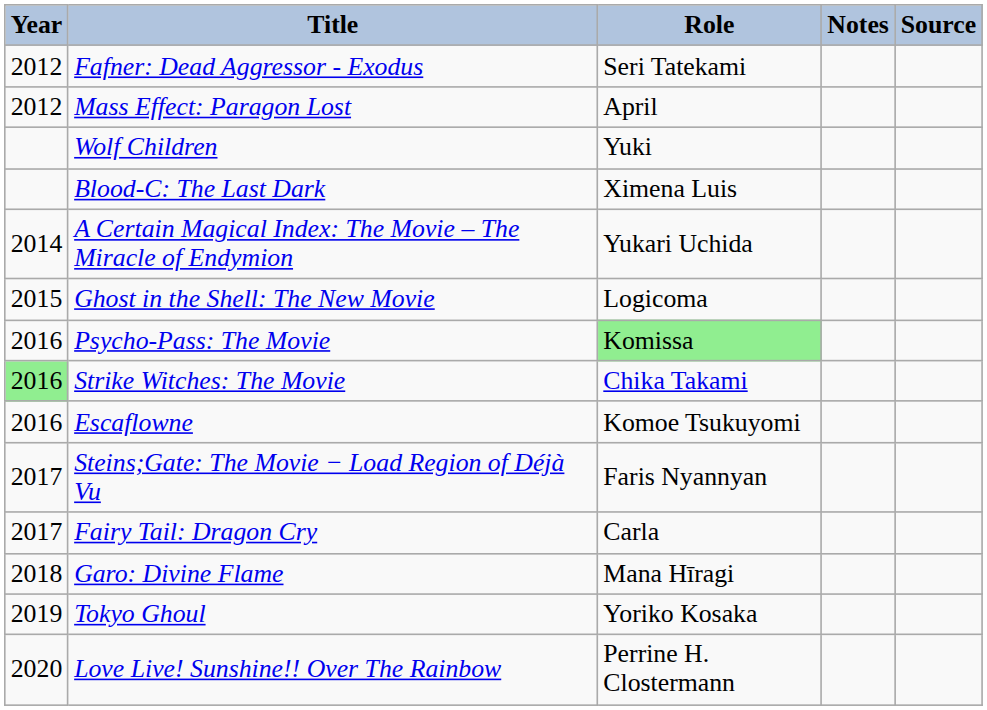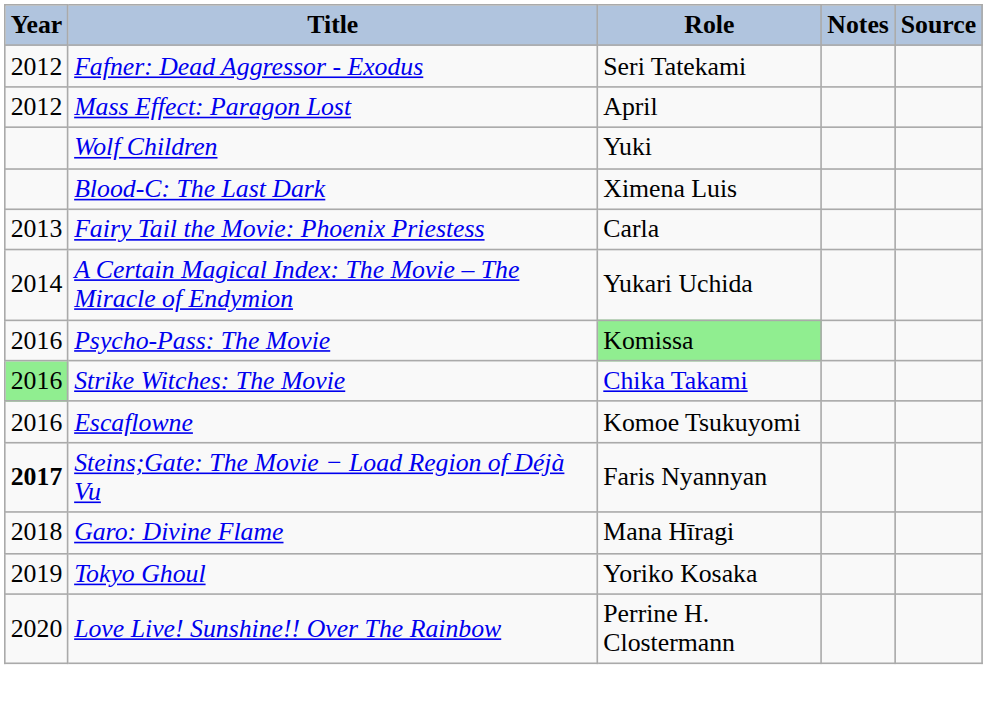 <table class="wikitable sortable plainrowheaders" style="width=100%;">
 <tr>
 <th style="background:#b0c4de;">Year</th>
 <th style="background:#b0c4de;">Title</th>
 <th style="background:#b0c4de;">Role</th>
 <th style="background:#b0c4de;">Notes</th>
 <th style="background:#b0c4de;">Source</th>
 </tr>
 <tr>
 <td>2012</td>
 <td><em><a href='#'>Fafner: Dead Aggressor - Exodus</a></em></td>
 <td>Seri Tatekami</td>
 <td></td>
 <td></td>
 </tr>
 <tr>
 <td>2012</td>
 <td><em><a href='#'>Mass Effect: Paragon Lost</a></em></td>
 <td>April</td>
 <td></td>
 <td></td>
 </tr>
 <tr>
 <td></td>
 <td><em><a href='#'>Wolf Children</a></em></td>
 <td>Yuki</td>
 <td></td>
 <td></td>
 </tr>
 <tr>
 <td></td>
 <td><em><a href='#'>Blood-C: The Last Dark</a></em></td>
 <td>Ximena Luis</td>
 <td></td>
 <td></td>
 </tr>
 <tr>
-<td>2014</td>
-<td><em><a href='#'>A Certain Magical Index: The Movie – The Miracle of Endymion</a></em></td>
-<td>Yukari Uchida</td>
+<td>2013</td>
+<td><em><a href='#'>Fairy Tail the Movie: Phoenix Priestess</a></em></td>
+<td>Carla</td>
 <td></td>
 <td></td>
 </tr>
 <tr>
-<td>2015</td>
-<td><em><a href='#'>Ghost in the Shell: The New Movie</a></em></td>
-<td>Logicoma</td>
+<td>2014</td>
+<td><em><a href='#'>A Certain Magical Index: The Movie – The Miracle of Endymion</a></em></td>
+<td>Yukari Uchida</td>
 <td></td>
 <td></td>
 </tr>
 <tr>
 <td>2016</td>
 <td><em><a href='#'>Psycho-Pass: The Movie</a></em></td>
 <td style="background: lightgreen;">Komissa</td>
 <td></td>
 <td></td>
 </tr>
 <tr>
 <td style="background: lightgreen;">2016</td>
 <td><em><a href='#'>Strike Witches: The Movie</a></em></td>
 <td><a href='#'>Chika Takami</a></td>
 <td></td>
 <td></td>
 </tr>
 <tr>
 <td>2016</td>
 <td><em><a href='#'>Escaflowne</a></em></td>
 <td>Komoe Tsukuyomi</td>
 <td></td>
 <td></td>
 </tr>
 <tr>
-<td>2017</td>
+<td><strong>2017</strong></td>
 <td><em><a href='#'>Steins;Gate: The Movie − Load Region of Déjà Vu</a></em></td>
 <td>Faris Nyannyan</td>
-<td></td>
-<td></td>
-</tr>
-<tr>
-<td>2017</td>
-<td><em><a href='#'>Fairy Tail: Dragon Cry</a></em></td>
-<td>Carla</td>
 <td></td>
 <td></td>
 </tr>
 <tr>
 <td>2018</td>
 <td><em><a href='#'>Garo: Divine Flame</a></em></td>
 <td>Mana Hīragi</td>
 <td></td>
 <td></td>
 </tr>
 <tr>
 <td>2019</td>
 <td><em><a href='#'>Tokyo Ghoul</a></em></td>
 <td>Yoriko Kosaka</td>
 <td></td>
 <td></td>
 </tr>
 <tr>
 <td>2020</td>
 <td><em><a href='#'>Love Live! Sunshine!! Over The Rainbow</a></em></td>
 <td>Perrine H. Clostermann</td>
 <td></td>
 <td></td>
 </tr>
 </table>
